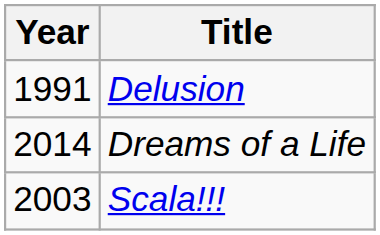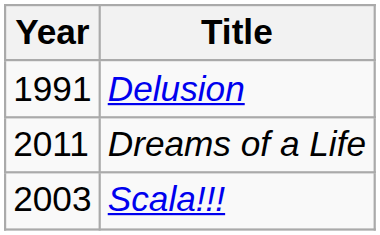 <table class="wikitable">
 <tr>
 <th>Year</th>
 <th>Title</th>
 </tr>
 <tr>
 <td>1991</td>
 <td><em><a href='#'>Delusion</a></em></td>
 </tr>
 <tr>
-<td>2014</td>
+<td>2011</td>
 <td><em>Dreams of a Life</em></td>
 </tr>
 <tr>
 <td>2003</td>
 <td><em><a href='#'>Scala!!!</a></em></td>
 </tr>
 </table>
